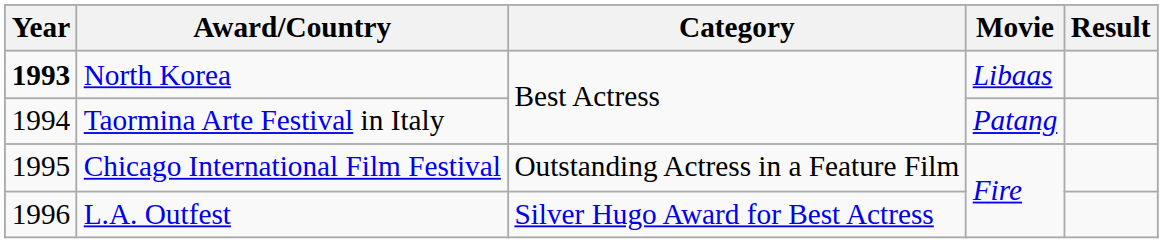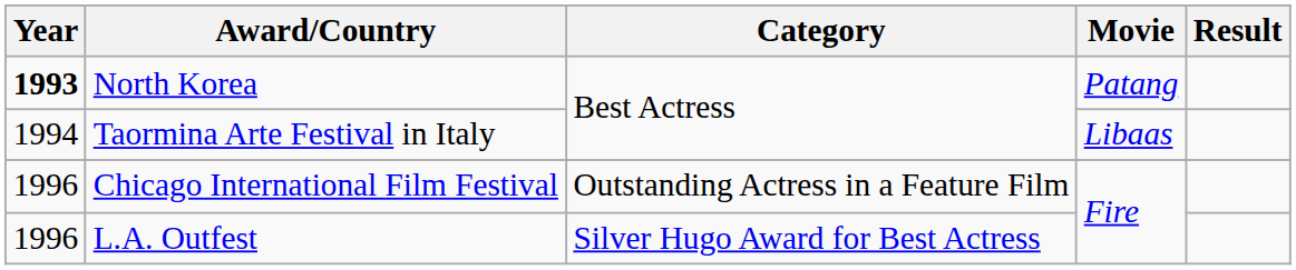 <table class="wikitable sortable">
 <tr>
 <th>Year</th>
 <th>Award/Country</th>
 <th>Category</th>
 <th>Movie</th>
 <th>Result</th>
 </tr>
 <tr>
 <td><strong>1993</strong></td>
 <td><a href='#'>North Korea</a></td>
 <td rowspan="2">Best Actress</td>
-<td><em><a href='#'>Libaas</a></em></td>
+<td><em><a href='#'>Patang</a></em></td>
 <td></td>
 </tr>
 <tr>
 <td>1994</td>
 <td><a href='#'>Taormina Arte Festival</a> in Italy</td>
-<td><em><a href='#'>Patang</a></em></td>
+<td><em><a href='#'>Libaas</a></em></td>
 <td></td>
 </tr>
 <tr>
-<td>1995</td>
+<td>1996</td>
 <td><a href='#'>Chicago International Film Festival</a></td>
 <td>Outstanding Actress in a Feature Film</td>
 <td rowspan="2"><em><a href='#'>Fire</a></em></td>
 <td></td>
 </tr>
 <tr>
 <td>1996</td>
 <td><a href='#'>L.A. Outfest</a></td>
 <td><a href='#'>Silver Hugo Award for Best Actress</a></td>
 <td></td>
 </tr>
 </table>
